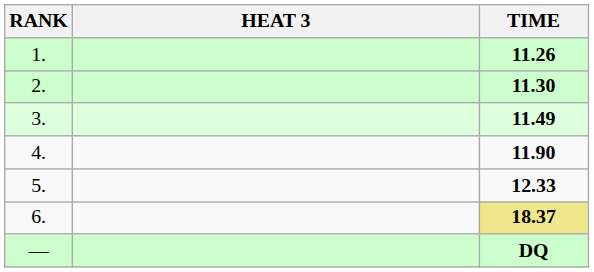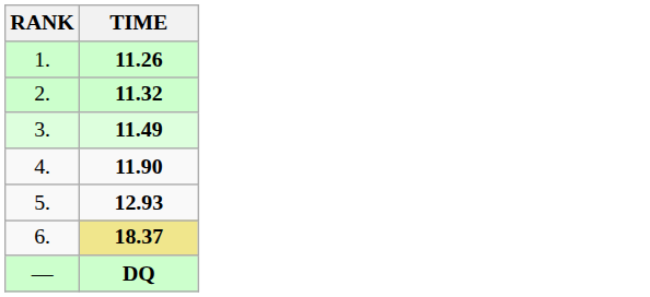 <table class="wikitable" style="border-collapse: collapse; font-size: 90%;">
 <tr>
 <th>RANK</th>
-<th style="width: 20em">HEAT 3</th>
 <th style="width: 5em">TIME</th>
 </tr>
 <tr style="background:#ccffcc;">
 <td align="center">1.</td>
-<td></td>
 <td align="center"><strong>11.26</strong></td>
 </tr>
 <tr style="background:#ccffcc;">
 <td align="center">2.</td>
-<td></td>
-<td align="center"><strong>11.30</strong></td>
+<td align="center"><strong>11.32</strong></td>
 </tr>
 <tr style="background:#ddffdd;">
 <td align="center">3.</td>
-<td></td>
 <td align="center"><strong>11.49</strong></td>
 </tr>
 <tr>
 <td align="center">4.</td>
-<td></td>
 <td align="center"><strong>11.90</strong></td>
 </tr>
 <tr>
 <td align="center">5.</td>
-<td></td>
-<td align="center"><strong>12.33</strong></td>
+<td align="center"><strong>12.93</strong></td>
 </tr>
 <tr>
 <td align="center">6.</td>
-<td></td>
 <td align="center" style="background: khaki;"><strong>18.37</strong></td>
 </tr>
 <tr style="background:#ccffcc;">
 <td align="center">—</td>
-<td></td>
 <td align="center"><strong>DQ</strong></td>
 </tr>
 </table>
